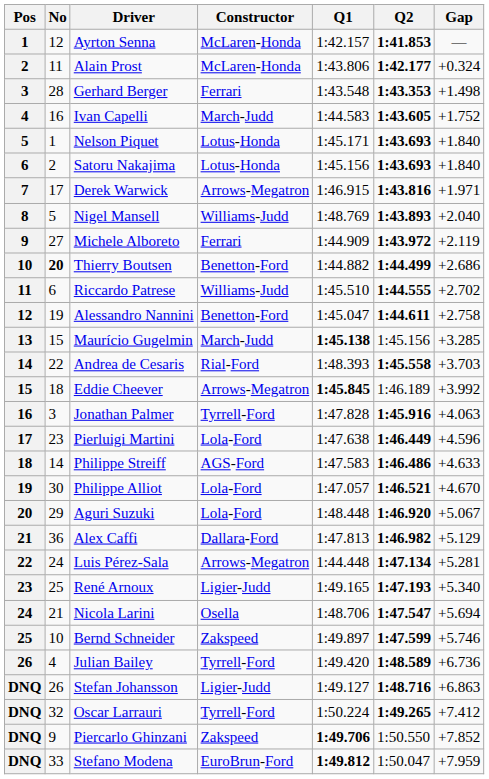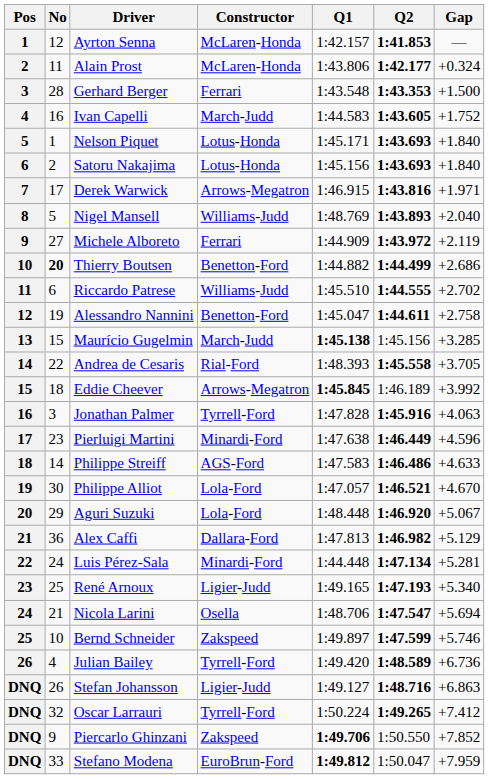 <table class="wikitable sortable" style="font-size: 95%;">
 <tr>
 <th>Pos</th>
 <th>No</th>
 <th>Driver</th>
 <th>Constructor</th>
 <th>Q1</th>
 <th>Q2</th>
 <th>Gap</th>
 </tr>
 <tr>
 <th>1</th>
 <td>12</td>
 <td> <a href='#'>Ayrton Senna</a></td>
 <td><a href='#'>McLaren</a>-<a href='#'>Honda</a></td>
 <td>1:42.157</td>
 <td><strong>1:41.853</strong></td>
 <td align="center">—</td>
 </tr>
 <tr>
 <th>2</th>
 <td>11</td>
 <td> <a href='#'>Alain Prost</a></td>
 <td><a href='#'>McLaren</a>-<a href='#'>Honda</a></td>
 <td>1:43.806</td>
 <td><strong>1:42.177</strong></td>
 <td>+0.324</td>
 </tr>
 <tr>
 <th>3</th>
 <td>28</td>
 <td> <a href='#'>Gerhard Berger</a></td>
 <td><a href='#'>Ferrari</a></td>
 <td>1:43.548</td>
 <td><strong>1:43.353</strong></td>
-<td>+1.498</td>
+<td>+1.500</td>
 </tr>
 <tr>
 <th>4</th>
 <td>16</td>
 <td> <a href='#'>Ivan Capelli</a></td>
 <td><a href='#'>March</a>-<a href='#'>Judd</a></td>
 <td>1:44.583</td>
 <td><strong>1:43.605</strong></td>
 <td>+1.752</td>
 </tr>
 <tr>
 <th>5</th>
 <td>1</td>
 <td> <a href='#'>Nelson Piquet</a></td>
 <td><a href='#'>Lotus</a>-<a href='#'>Honda</a></td>
 <td>1:45.171</td>
 <td><strong>1:43.693</strong></td>
 <td>+1.840</td>
 </tr>
 <tr>
 <th>6</th>
 <td>2</td>
 <td> <a href='#'>Satoru Nakajima</a></td>
 <td><a href='#'>Lotus</a>-<a href='#'>Honda</a></td>
 <td>1:45.156</td>
 <td><strong>1:43.693</strong></td>
 <td>+1.840</td>
 </tr>
 <tr>
 <th>7</th>
 <td>17</td>
 <td> <a href='#'>Derek Warwick</a></td>
 <td><a href='#'>Arrows</a>-<a href='#'>Megatron</a></td>
 <td>1:46.915</td>
 <td><strong>1:43.816</strong></td>
 <td>+1.971</td>
 </tr>
 <tr>
 <th>8</th>
 <td>5</td>
 <td> <a href='#'>Nigel Mansell</a></td>
 <td><a href='#'>Williams</a>-<a href='#'>Judd</a></td>
 <td>1:48.769</td>
 <td><strong>1:43.893</strong></td>
 <td>+2.040</td>
 </tr>
 <tr>
 <th>9</th>
 <td>27</td>
 <td> <a href='#'>Michele Alboreto</a></td>
 <td><a href='#'>Ferrari</a></td>
 <td>1:44.909</td>
 <td><strong>1:43.972</strong></td>
 <td>+2.119</td>
 </tr>
 <tr>
 <th>10</th>
 <td><strong>20</strong></td>
 <td> <a href='#'>Thierry Boutsen</a></td>
 <td><a href='#'>Benetton</a>-<a href='#'>Ford</a></td>
 <td>1:44.882</td>
 <td><strong>1:44.499</strong></td>
 <td>+2.686</td>
 </tr>
 <tr>
 <th>11</th>
 <td>6</td>
 <td> <a href='#'>Riccardo Patrese</a></td>
 <td><a href='#'>Williams</a>-<a href='#'>Judd</a></td>
 <td>1:45.510</td>
 <td><strong>1:44.555</strong></td>
 <td>+2.702</td>
 </tr>
 <tr>
 <th>12</th>
 <td>19</td>
 <td> <a href='#'>Alessandro Nannini</a></td>
 <td><a href='#'>Benetton</a>-<a href='#'>Ford</a></td>
 <td>1:45.047</td>
 <td><strong>1:44.611</strong></td>
 <td>+2.758</td>
 </tr>
 <tr>
 <th>13</th>
 <td>15</td>
 <td> <a href='#'>Maurício Gugelmin</a></td>
 <td><a href='#'>March</a>-<a href='#'>Judd</a></td>
 <td><strong>1:45.138</strong></td>
 <td>1:45.156</td>
 <td>+3.285</td>
 </tr>
 <tr>
 <th>14</th>
 <td>22</td>
 <td> <a href='#'>Andrea de Cesaris</a></td>
 <td><a href='#'>Rial</a>-<a href='#'>Ford</a></td>
 <td>1:48.393</td>
 <td><strong>1:45.558</strong></td>
-<td>+3.703</td>
+<td>+3.705</td>
 </tr>
 <tr>
 <th>15</th>
 <td>18</td>
 <td> <a href='#'>Eddie Cheever</a></td>
 <td><a href='#'>Arrows</a>-<a href='#'>Megatron</a></td>
 <td><strong>1:45.845</strong></td>
 <td>1:46.189</td>
 <td>+3.992</td>
 </tr>
 <tr>
 <th>16</th>
 <td>3</td>
 <td> <a href='#'>Jonathan Palmer</a></td>
 <td><a href='#'>Tyrrell</a>-<a href='#'>Ford</a></td>
 <td>1:47.828</td>
 <td><strong>1:45.916</strong></td>
 <td>+4.063</td>
 </tr>
 <tr>
 <th>17</th>
 <td>23</td>
 <td> <a href='#'>Pierluigi Martini</a></td>
-<td><a href='#'>Lola</a>-<a href='#'>Ford</a></td>
+<td><a href='#'>Minardi</a>-<a href='#'>Ford</a></td>
 <td>1:47.638</td>
 <td><strong>1:46.449</strong></td>
 <td>+4.596</td>
 </tr>
 <tr>
 <th>18</th>
 <td>14</td>
 <td> <a href='#'>Philippe Streiff</a></td>
 <td><a href='#'>AGS</a>-<a href='#'>Ford</a></td>
 <td>1:47.583</td>
 <td><strong>1:46.486</strong></td>
 <td>+4.633</td>
 </tr>
 <tr>
 <th>19</th>
 <td>30</td>
 <td> <a href='#'>Philippe Alliot</a></td>
 <td><a href='#'>Lola</a>-<a href='#'>Ford</a></td>
 <td>1:47.057</td>
 <td><strong>1:46.521</strong></td>
 <td>+4.670</td>
 </tr>
 <tr>
 <th>20</th>
 <td>29</td>
 <td> <a href='#'>Aguri Suzuki</a></td>
 <td><a href='#'>Lola</a>-<a href='#'>Ford</a></td>
 <td>1:48.448</td>
 <td><strong>1:46.920</strong></td>
 <td>+5.067</td>
 </tr>
 <tr>
 <th>21</th>
 <td>36</td>
 <td> <a href='#'>Alex Caffi</a></td>
 <td><a href='#'>Dallara</a>-<a href='#'>Ford</a></td>
 <td>1:47.813</td>
 <td><strong>1:46.982</strong></td>
 <td>+5.129</td>
 </tr>
 <tr>
 <th>22</th>
 <td>24</td>
 <td> <a href='#'>Luis Pérez-Sala</a></td>
-<td><a href='#'>Arrows</a>-<a href='#'>Megatron</a></td>
+<td><a href='#'>Minardi</a>-<a href='#'>Ford</a></td>
 <td>1:44.448</td>
 <td><strong>1:47.134</strong></td>
 <td>+5.281</td>
 </tr>
 <tr>
 <th>23</th>
 <td>25</td>
 <td> <a href='#'>René Arnoux</a></td>
 <td><a href='#'>Ligier</a>-<a href='#'>Judd</a></td>
 <td>1:49.165</td>
 <td><strong>1:47.193</strong></td>
 <td>+5.340</td>
 </tr>
 <tr>
 <th>24</th>
 <td>21</td>
 <td> <a href='#'>Nicola Larini</a></td>
 <td><a href='#'>Osella</a></td>
 <td>1:48.706</td>
 <td><strong>1:47.547</strong></td>
 <td>+5.694</td>
 </tr>
 <tr>
 <th>25</th>
 <td>10</td>
 <td> <a href='#'>Bernd Schneider</a></td>
 <td><a href='#'>Zakspeed</a></td>
 <td>1:49.897</td>
 <td><strong>1:47.599</strong></td>
 <td>+5.746</td>
 </tr>
 <tr>
 <th>26</th>
 <td>4</td>
 <td> <a href='#'>Julian Bailey</a></td>
 <td><a href='#'>Tyrrell</a>-<a href='#'>Ford</a></td>
 <td>1:49.420</td>
 <td><strong>1:48.589</strong></td>
 <td>+6.736</td>
 </tr>
 <tr>
 <th>DNQ</th>
 <td>26</td>
 <td> <a href='#'>Stefan Johansson</a></td>
 <td><a href='#'>Ligier</a>-<a href='#'>Judd</a></td>
 <td>1:49.127</td>
 <td><strong>1:48.716</strong></td>
 <td>+6.863</td>
 </tr>
 <tr>
 <th>DNQ</th>
 <td>32</td>
 <td> <a href='#'>Oscar Larrauri</a></td>
 <td><a href='#'>Tyrrell</a>-<a href='#'>Ford</a></td>
 <td>1:50.224</td>
 <td><strong>1:49.265</strong></td>
 <td>+7.412</td>
 </tr>
 <tr>
 <th>DNQ</th>
 <td>9</td>
 <td> <a href='#'>Piercarlo Ghinzani</a></td>
 <td><a href='#'>Zakspeed</a></td>
 <td><strong>1:49.706</strong></td>
 <td>1:50.550</td>
 <td>+7.852</td>
 </tr>
 <tr>
 <th>DNQ</th>
 <td>33</td>
 <td> <a href='#'>Stefano Modena</a></td>
 <td><a href='#'>EuroBrun</a>-<a href='#'>Ford</a></td>
 <td><strong>1:49.812</strong></td>
 <td>1:50.047</td>
 <td>+7.959</td>
 </tr>
 </table>
